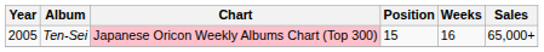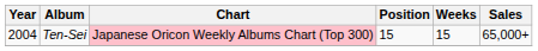 <table class="wikitable">
 <tr>
 <th>Year</th>
 <th>Album</th>
 <th>Chart</th>
 <th>Position</th>
 <th>Weeks</th>
 <th>Sales</th>
 </tr>
 <tr>
-<td>2005</td>
+<td>2004</td>
 <td><em>Ten-Sei</em></td>
 <td style="background: pink;">Japanese Oricon Weekly Albums Chart (Top 300)</td>
 <td>15</td>
-<td>16</td>
+<td>15</td>
 <td>65,000+</td>
 </tr>
 <tr>
 </tr>
 </table>
